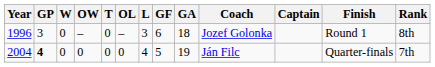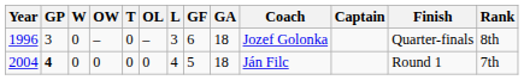 <table class="wikitable sortable">
 <tr>
 <th>Year</th>
 <th>GP</th>
 <th>W</th>
 <th>OW</th>
 <th>T</th>
 <th>OL</th>
 <th>L</th>
 <th>GF</th>
 <th>GA</th>
 <th>Coach</th>
 <th>Captain</th>
 <th>Finish</th>
 <th>Rank</th>
 </tr>
 <tr>
 <td><a href='#'>1996</a></td>
 <td>3</td>
 <td>0</td>
 <td>–</td>
 <td>0</td>
 <td>–</td>
 <td>3</td>
 <td>6</td>
 <td>18</td>
 <td><a href='#'>Jozef Golonka</a></td>
 <td></td>
-<td>Round 1</td>
+<td>Quarter-finals</td>
 <td>8th</td>
 </tr>
 <tr>
 <td><a href='#'>2004</a></td>
 <td><strong>4</strong></td>
 <td>0</td>
 <td>0</td>
 <td>0</td>
 <td>0</td>
 <td>4</td>
 <td>5</td>
-<td>19</td>
+<td>18</td>
 <td><a href='#'>Ján Filc</a></td>
 <td></td>
-<td>Quarter-finals</td>
+<td>Round 1</td>
 <td>7th</td>
 </tr>
 </table>
